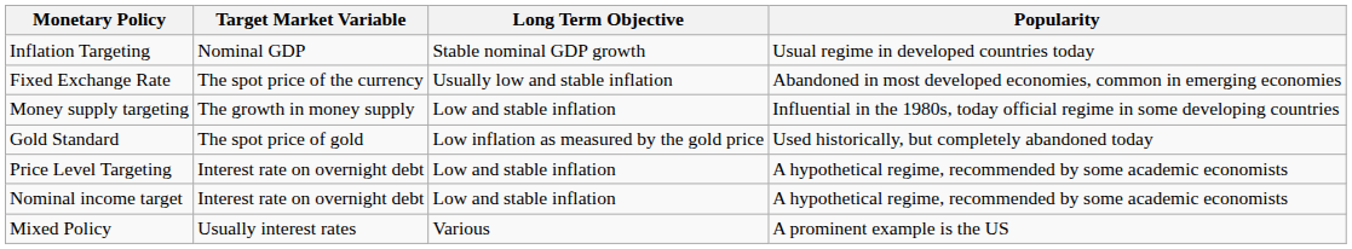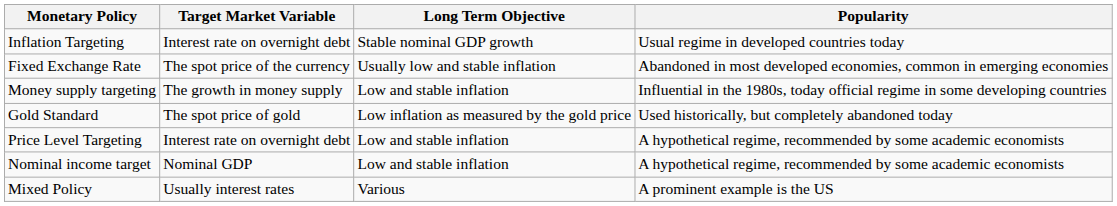 <table class="wikitable">
 <tr>
 <th>Monetary Policy</th>
 <th>Target Market Variable</th>
 <th>Long Term Objective</th>
 <th>Popularity</th>
 </tr>
 <tr>
 <td>Inflation Targeting</td>
-<td>Nominal GDP</td>
+<td>Interest rate on overnight debt</td>
 <td>Stable nominal GDP growth</td>
 <td>Usual regime in developed countries today</td>
 </tr>
 <tr>
 <td>Fixed Exchange Rate</td>
 <td>The spot price of the currency</td>
 <td>Usually low and stable inflation</td>
 <td>Abandoned in most developed economies, common in emerging economies</td>
 </tr>
 <tr>
 <td>Money supply targeting</td>
 <td>The growth in money supply</td>
 <td>Low and stable inflation</td>
 <td>Influential in the 1980s, today official regime in some developing countries</td>
 </tr>
 <tr>
 <td>Gold Standard</td>
 <td>The spot price of gold</td>
 <td>Low inflation as measured by the gold price</td>
 <td>Used historically, but completely abandoned today</td>
 </tr>
 <tr>
 <td>Price Level Targeting</td>
 <td>Interest rate on overnight debt</td>
 <td>Low and stable inflation</td>
 <td>A hypothetical regime, recommended by some academic economists</td>
 </tr>
 <tr>
 <td>Nominal income target</td>
-<td>Interest rate on overnight debt</td>
+<td>Nominal GDP</td>
 <td>Low and stable inflation</td>
 <td>A hypothetical regime, recommended by some academic economists</td>
 </tr>
 <tr>
 <td>Mixed Policy</td>
 <td>Usually interest rates</td>
 <td>Various</td>
 <td>A prominent example is the US</td>
 </tr>
 </table>
